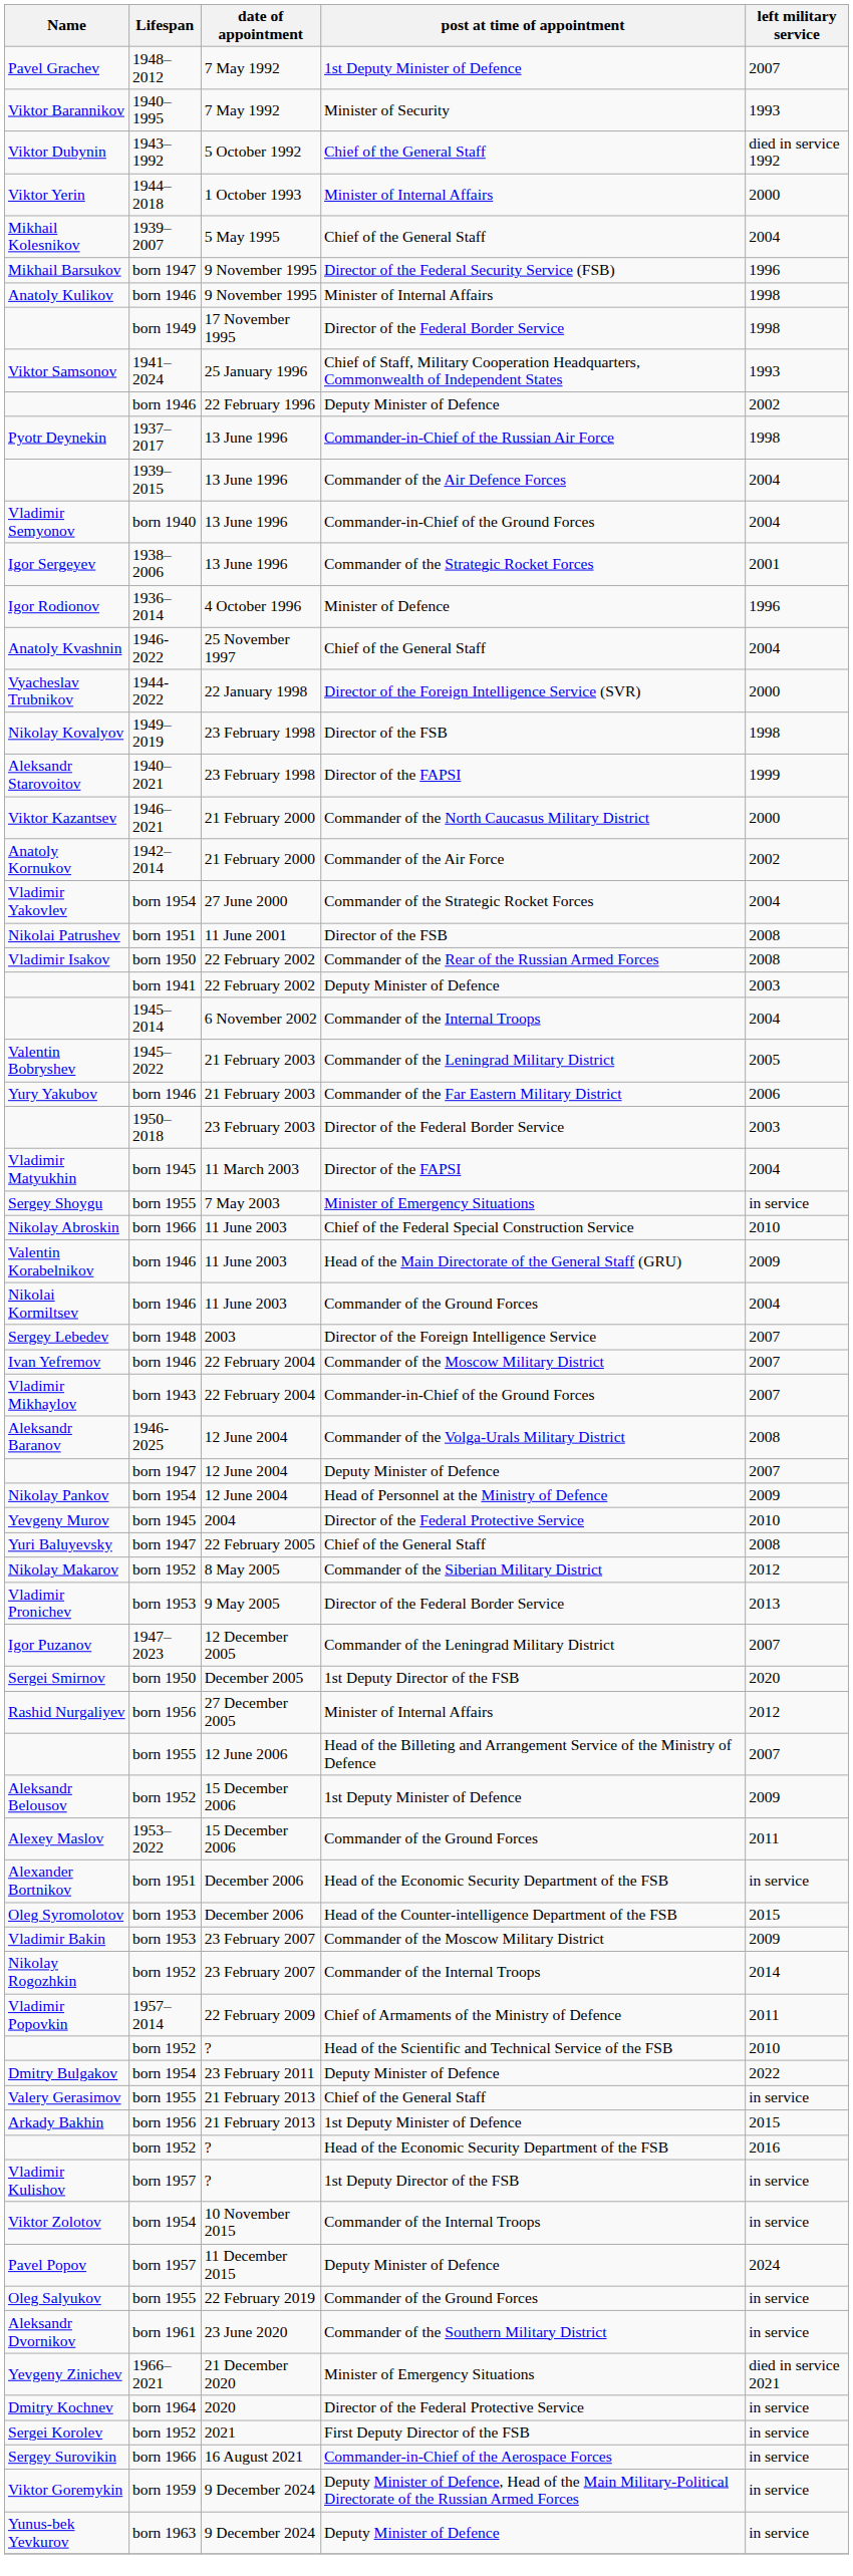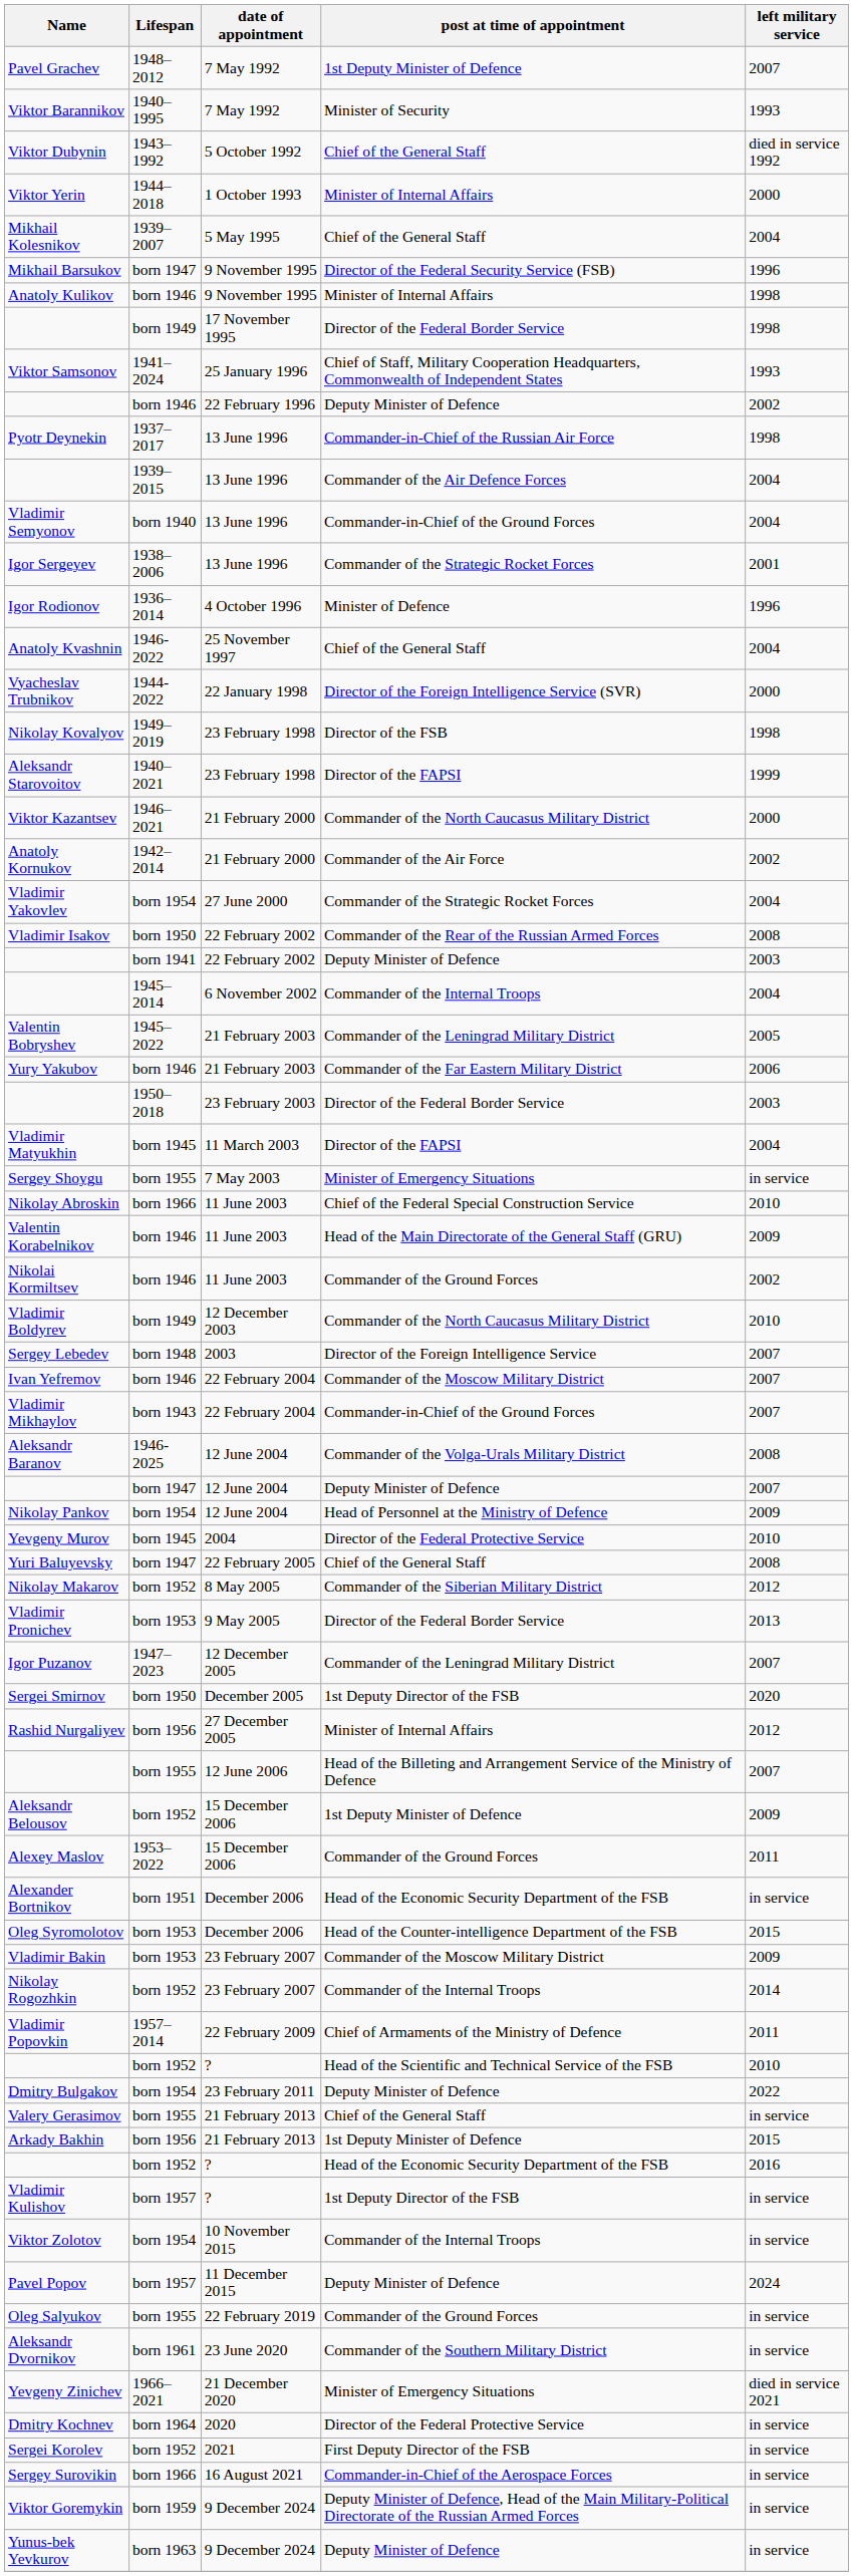 <table class="wikitable sortable">
 <tr>
 <th>Name</th>
 <th>Lifespan</th>
 <th>date of appointment</th>
 <th>post at time of appointment</th>
 <th>left military service</th>
 </tr>
 <tr>
 <td><a href='#'>Pavel Grachev</a></td>
 <td>1948–2012</td>
 <td>7 May 1992</td>
 <td><a href='#'>1st Deputy Minister of Defence</a></td>
 <td>2007</td>
 </tr>
 <tr>
 <td><a href='#'>Viktor Barannikov</a></td>
 <td>1940–1995</td>
 <td>7 May 1992</td>
 <td>Minister of Security</td>
 <td>1993</td>
 </tr>
 <tr>
 <td><a href='#'>Viktor Dubynin</a></td>
 <td>1943–1992</td>
 <td>5 October 1992</td>
 <td><a href='#'>Chief of the General Staff</a></td>
 <td>died in service 1992</td>
 </tr>
 <tr>
 <td><a href='#'>Viktor Yerin</a></td>
 <td>1944–2018</td>
 <td>1 October 1993</td>
 <td><a href='#'>Minister of Internal Affairs</a></td>
 <td>2000</td>
 </tr>
 <tr>
 <td><a href='#'>Mikhail Kolesnikov</a></td>
 <td>1939–2007</td>
 <td>5 May 1995</td>
 <td>Chief of the General Staff</td>
 <td>2004</td>
 </tr>
 <tr>
 <td><a href='#'>Mikhail Barsukov</a></td>
 <td>born 1947</td>
 <td>9 November 1995</td>
 <td><a href='#'>Director of the Federal Security Service</a> (FSB)</td>
 <td>1996</td>
 </tr>
 <tr>
 <td><a href='#'>Anatoly Kulikov</a></td>
 <td>born 1946</td>
 <td>9 November 1995</td>
 <td>Minister of Internal Affairs</td>
 <td>1998</td>
 </tr>
 <tr>
 <td></td>
 <td>born 1949</td>
 <td>17 November 1995</td>
 <td>Director of the <a href='#'>Federal Border Service</a></td>
 <td>1998</td>
 </tr>
 <tr>
 <td><a href='#'>Viktor Samsonov</a></td>
 <td>1941–2024</td>
 <td>25 January 1996</td>
 <td>Chief of Staff, Military Cooperation Headquarters, <a href='#'>Commonwealth of Independent States</a></td>
 <td>1993</td>
 </tr>
 <tr>
 <td></td>
 <td>born 1946</td>
 <td>22 February 1996</td>
 <td>Deputy Minister of Defence</td>
 <td>2002</td>
 </tr>
 <tr>
 <td><a href='#'>Pyotr Deynekin</a></td>
 <td>1937–2017</td>
 <td>13 June 1996</td>
 <td><a href='#'>Commander-in-Chief of the Russian Air Force</a></td>
 <td>1998</td>
 </tr>
 <tr>
 <td></td>
 <td>1939–2015</td>
 <td>13 June 1996</td>
 <td>Commander of the <a href='#'>Air Defence Forces</a></td>
 <td>2004</td>
 </tr>
 <tr>
 <td><a href='#'>Vladimir Semyonov</a></td>
 <td>born 1940</td>
 <td>13 June 1996</td>
 <td>Commander-in-Chief of the Ground Forces</td>
 <td>2004</td>
 </tr>
 <tr>
 <td><a href='#'>Igor Sergeyev</a></td>
 <td>1938–2006</td>
 <td>13 June 1996</td>
 <td>Commander of the <a href='#'>Strategic Rocket Forces</a></td>
 <td>2001</td>
 </tr>
 <tr>
 <td><a href='#'>Igor Rodionov</a></td>
 <td>1936–2014</td>
 <td>4 October 1996</td>
 <td>Minister of Defence</td>
 <td>1996</td>
 </tr>
 <tr>
 <td><a href='#'>Anatoly Kvashnin</a></td>
 <td>1946-2022</td>
 <td>25 November 1997</td>
 <td>Chief of the General Staff</td>
 <td>2004</td>
 </tr>
 <tr>
 <td><a href='#'>Vyacheslav Trubnikov</a></td>
 <td>1944-2022</td>
 <td>22 January 1998</td>
 <td><a href='#'>Director of the Foreign Intelligence Service</a> (SVR)</td>
 <td>2000</td>
 </tr>
 <tr>
 <td><a href='#'>Nikolay Kovalyov</a></td>
 <td>1949–2019</td>
 <td>23 February 1998</td>
 <td>Director of the FSB</td>
 <td>1998</td>
 </tr>
 <tr>
 <td><a href='#'>Aleksandr Starovoitov</a></td>
 <td>1940–2021</td>
 <td>23 February 1998</td>
 <td>Director of the <a href='#'>FAPSI</a></td>
 <td>1999</td>
 </tr>
 <tr>
 <td><a href='#'>Viktor Kazantsev</a></td>
 <td>1946–2021</td>
 <td>21 February 2000</td>
 <td>Commander of the <a href='#'>North Caucasus Military District</a></td>
 <td>2000</td>
 </tr>
 <tr>
 <td><a href='#'>Anatoly Kornukov</a></td>
 <td>1942–2014</td>
 <td>21 February 2000</td>
 <td>Commander of the Air Force</td>
 <td>2002</td>
 </tr>
 <tr>
 <td><a href='#'>Vladimir Yakovlev</a></td>
 <td>born 1954</td>
 <td>27 June 2000</td>
 <td>Commander of the Strategic Rocket Forces</td>
 <td>2004</td>
 </tr>
 <tr>
-<td><a href='#'>Nikolai Patrushev</a></td>
-<td>born 1951</td>
-<td>11 June 2001</td>
-<td>Director of the FSB</td>
-<td>2008</td>
-</tr>
-<tr>
 <td><a href='#'>Vladimir Isakov</a></td>
 <td>born 1950</td>
 <td>22 February 2002</td>
 <td>Commander of the <a href='#'>Rear of the Russian Armed Forces</a></td>
 <td>2008</td>
 </tr>
 <tr>
 <td></td>
 <td>born 1941</td>
 <td>22 February 2002</td>
 <td>Deputy Minister of Defence</td>
 <td>2003</td>
 </tr>
 <tr>
 <td></td>
 <td>1945–2014</td>
 <td>6 November 2002</td>
 <td>Commander of the <a href='#'>Internal Troops</a></td>
 <td>2004</td>
 </tr>
 <tr>
 <td><a href='#'>Valentin Bobryshev</a></td>
 <td>1945–2022</td>
 <td>21 February 2003</td>
 <td>Commander of the <a href='#'>Leningrad Military District</a></td>
 <td>2005</td>
 </tr>
 <tr>
 <td><a href='#'>Yury Yakubov</a></td>
 <td>born 1946</td>
 <td>21 February 2003</td>
 <td>Commander of the <a href='#'>Far Eastern Military District</a></td>
 <td>2006</td>
 </tr>
 <tr>
 <td></td>
 <td>1950–2018</td>
 <td>23 February 2003</td>
 <td>Director of the Federal Border Service</td>
 <td>2003</td>
 </tr>
 <tr>
 <td><a href='#'>Vladimir Matyukhin</a></td>
 <td>born 1945</td>
 <td>11 March 2003</td>
 <td>Director of the <a href='#'>FAPSI</a></td>
 <td>2004</td>
 </tr>
 <tr>
 <td><a href='#'>Sergey Shoygu</a></td>
 <td>born 1955</td>
 <td>7 May 2003</td>
 <td><a href='#'>Minister of Emergency Situations</a></td>
 <td>in service</td>
 </tr>
 <tr>
 <td><a href='#'>Nikolay Abroskin</a></td>
 <td>born 1966</td>
 <td>11 June 2003</td>
 <td>Chief of the Federal Special Construction Service</td>
 <td>2010</td>
 </tr>
 <tr>
 <td><a href='#'>Valentin Korabelnikov</a></td>
 <td>born 1946</td>
 <td>11 June 2003</td>
 <td>Head of the <a href='#'>Main Directorate of the General Staff</a> (GRU)</td>
 <td>2009</td>
 </tr>
 <tr>
 <td><a href='#'>Nikolai Kormiltsev</a></td>
 <td>born 1946</td>
 <td>11 June 2003</td>
 <td>Commander of the Ground Forces</td>
-<td>2004</td>
+<td>2002</td>
+</tr>
+<tr>
+<td><a href='#'>Vladimir Boldyrev</a></td>
+<td>born 1949</td>
+<td>12 December 2003</td>
+<td>Commander of the <a href='#'>North Caucasus Military District</a></td>
+<td>2010</td>
 </tr>
 <tr>
 <td><a href='#'>Sergey Lebedev</a></td>
 <td>born 1948</td>
 <td>2003</td>
 <td>Director of the Foreign Intelligence Service</td>
 <td>2007</td>
 </tr>
 <tr>
 <td><a href='#'>Ivan Yefremov</a></td>
 <td>born 1946</td>
 <td>22 February 2004</td>
 <td>Commander of the <a href='#'>Moscow Military District</a></td>
 <td>2007</td>
 </tr>
 <tr>
 <td><a href='#'>Vladimir Mikhaylov</a></td>
 <td>born 1943</td>
 <td>22 February 2004</td>
 <td>Commander-in-Chief of the Ground Forces</td>
 <td>2007</td>
 </tr>
 <tr>
 <td><a href='#'>Aleksandr Baranov</a></td>
 <td>1946-2025</td>
 <td>12 June 2004</td>
 <td>Commander of the <a href='#'>Volga-Urals Military District</a></td>
 <td>2008</td>
 </tr>
 <tr>
 <td></td>
 <td>born 1947</td>
 <td>12 June 2004</td>
 <td>Deputy Minister of Defence</td>
 <td>2007</td>
 </tr>
 <tr>
 <td><a href='#'>Nikolay Pankov</a></td>
 <td>born 1954</td>
 <td>12 June 2004</td>
 <td>Head of Personnel at the <a href='#'>Ministry of Defence</a></td>
 <td>2009</td>
 </tr>
 <tr>
 <td><a href='#'>Yevgeny Murov</a></td>
 <td>born 1945</td>
 <td>2004</td>
 <td>Director of the <a href='#'>Federal Protective Service</a></td>
 <td>2010</td>
 </tr>
 <tr>
 <td><a href='#'>Yuri Baluyevsky</a></td>
 <td>born 1947</td>
 <td>22 February 2005</td>
 <td>Chief of the General Staff</td>
 <td>2008</td>
 </tr>
 <tr>
 <td><a href='#'>Nikolay Makarov</a></td>
 <td>born 1952</td>
 <td>8 May 2005</td>
 <td>Commander of the <a href='#'>Siberian Military District</a></td>
 <td>2012</td>
 </tr>
 <tr>
 <td><a href='#'>Vladimir Pronichev</a></td>
 <td>born 1953</td>
 <td>9 May 2005</td>
 <td>Director of the Federal Border Service</td>
 <td>2013</td>
 </tr>
 <tr>
 <td><a href='#'>Igor Puzanov</a></td>
 <td>1947–2023</td>
 <td>12 December 2005</td>
 <td>Commander of the Leningrad Military District</td>
 <td>2007</td>
 </tr>
 <tr>
 <td><a href='#'>Sergei Smirnov</a></td>
 <td>born 1950</td>
 <td>December 2005</td>
 <td>1st Deputy Director of the FSB</td>
 <td>2020</td>
 </tr>
 <tr>
 <td><a href='#'>Rashid Nurgaliyev</a></td>
 <td>born 1956</td>
 <td>27 December 2005</td>
 <td>Minister of Internal Affairs</td>
 <td>2012</td>
 </tr>
 <tr>
 <td></td>
 <td>born 1955</td>
 <td>12 June 2006</td>
 <td>Head of the Billeting and Arrangement Service of the Ministry of Defence</td>
 <td>2007</td>
 </tr>
 <tr>
 <td><a href='#'>Aleksandr Belousov</a></td>
 <td>born 1952</td>
 <td>15 December 2006</td>
 <td>1st Deputy Minister of Defence</td>
 <td>2009</td>
 </tr>
 <tr>
 <td><a href='#'>Alexey Maslov</a></td>
 <td>1953–2022</td>
 <td>15 December 2006</td>
 <td>Commander of the Ground Forces</td>
 <td>2011</td>
 </tr>
 <tr>
 <td><a href='#'>Alexander Bortnikov</a></td>
 <td>born 1951</td>
 <td>December 2006</td>
 <td>Head of the Economic Security Department of the FSB</td>
 <td>in service</td>
 </tr>
 <tr>
 <td><a href='#'>Oleg Syromolotov</a></td>
 <td>born 1953</td>
 <td>December 2006</td>
 <td>Head of the Counter-intelligence Department of the FSB</td>
 <td>2015</td>
 </tr>
 <tr>
 <td><a href='#'>Vladimir Bakin</a></td>
 <td>born 1953</td>
 <td>23 February 2007</td>
 <td>Commander of the Moscow Military District</td>
 <td>2009</td>
 </tr>
 <tr>
 <td><a href='#'>Nikolay Rogozhkin</a></td>
 <td>born 1952</td>
 <td>23 February 2007</td>
 <td>Commander of the Internal Troops</td>
 <td>2014</td>
 </tr>
 <tr>
 <td><a href='#'>Vladimir Popovkin</a></td>
 <td>1957–2014</td>
 <td>22 February 2009</td>
 <td>Chief of Armaments of the Ministry of Defence</td>
 <td>2011</td>
 </tr>
 <tr>
 <td></td>
 <td>born 1952</td>
 <td>?</td>
 <td>Head of the Scientific and Technical Service of the FSB</td>
 <td>2010</td>
 </tr>
 <tr>
 <td><a href='#'>Dmitry Bulgakov</a></td>
 <td>born 1954</td>
 <td>23 February 2011</td>
 <td>Deputy Minister of Defence</td>
 <td>2022</td>
 </tr>
 <tr>
 <td><a href='#'>Valery Gerasimov</a></td>
 <td>born 1955</td>
 <td>21 February 2013</td>
 <td>Chief of the General Staff</td>
 <td>in service</td>
 </tr>
 <tr>
 <td><a href='#'>Arkady Bakhin</a></td>
 <td>born 1956</td>
 <td>21 February 2013</td>
 <td>1st Deputy Minister of Defence</td>
 <td>2015</td>
 </tr>
 <tr>
 <td></td>
 <td>born 1952</td>
 <td>?</td>
 <td>Head of the Economic Security Department of the FSB</td>
 <td>2016</td>
 </tr>
 <tr>
 <td><a href='#'>Vladimir Kulishov</a></td>
 <td>born 1957</td>
 <td>?</td>
 <td>1st Deputy Director of the FSB</td>
 <td>in service</td>
 </tr>
 <tr>
 <td><a href='#'>Viktor Zolotov</a></td>
 <td>born 1954</td>
 <td>10 November 2015</td>
 <td>Commander of the Internal Troops</td>
 <td>in service</td>
 </tr>
 <tr>
 <td><a href='#'>Pavel Popov</a></td>
 <td>born 1957</td>
 <td>11 December 2015</td>
 <td>Deputy Minister of Defence</td>
 <td>2024</td>
 </tr>
 <tr>
 <td><a href='#'>Oleg Salyukov</a></td>
 <td>born 1955</td>
 <td>22 February 2019</td>
 <td>Commander of the Ground Forces</td>
 <td>in service</td>
 </tr>
 <tr>
 <td><a href='#'>Aleksandr Dvornikov</a></td>
 <td>born 1961</td>
 <td>23 June 2020</td>
 <td>Commander of the <a href='#'>Southern Military District</a></td>
 <td>in service</td>
 </tr>
 <tr>
 <td><a href='#'>Yevgeny Zinichev</a></td>
 <td>1966–2021</td>
 <td>21 December 2020</td>
 <td>Minister of Emergency Situations</td>
 <td>died in service 2021</td>
 </tr>
 <tr>
 <td><a href='#'>Dmitry Kochnev</a></td>
 <td>born 1964</td>
 <td>2020</td>
 <td>Director of the Federal Protective Service</td>
 <td>in service</td>
 </tr>
 <tr>
 <td><a href='#'>Sergei Korolev</a></td>
 <td>born 1952</td>
 <td>2021</td>
 <td>First Deputy Director of the FSB</td>
 <td>in service</td>
 </tr>
 <tr>
 <td><a href='#'>Sergey Surovikin</a></td>
 <td>born 1966</td>
 <td>16 August 2021</td>
 <td><a href='#'>Commander-in-Chief of the Aerospace Forces</a></td>
 <td>in service</td>
 </tr>
 <tr>
 <td><a href='#'>Viktor Goremykin</a></td>
 <td>born 1959</td>
 <td>9 December 2024</td>
 <td>Deputy <a href='#'>Minister of Defence</a>, Head of the <a href='#'>Main Military-Political Directorate of the Russian Armed Forces</a></td>
 <td>in service</td>
 </tr>
 <tr>
 <td><a href='#'>Yunus-bek Yevkurov</a></td>
 <td>born 1963</td>
 <td>9 December 2024</td>
 <td>Deputy <a href='#'>Minister of Defence</a></td>
 <td>in service</td>
 </tr>
 <tr>
 </tr>
 </table>
